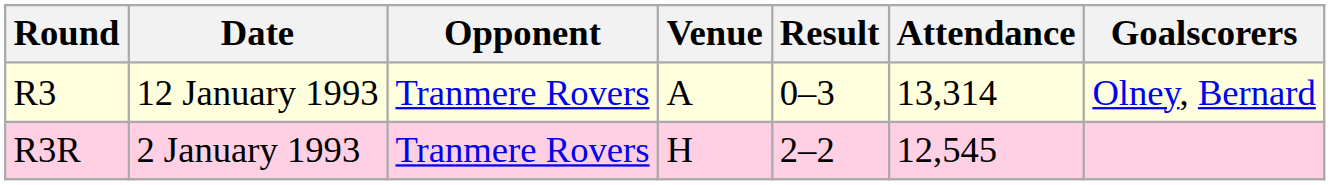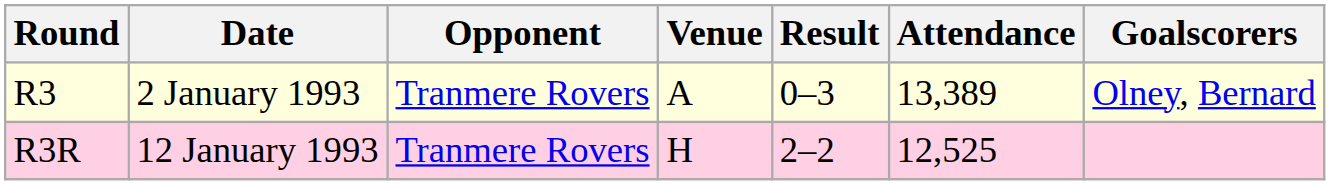 <table class="wikitable">
 <tr>
 <th>Round</th>
 <th>Date</th>
 <th>Opponent</th>
 <th>Venue</th>
 <th>Result</th>
 <th>Attendance</th>
 <th>Goalscorers</th>
 </tr>
 <tr style="background-color: #ffffdd;">
 <td>R3</td>
-<td>12 January 1993</td>
+<td>2 January 1993</td>
 <td><a href='#'>Tranmere Rovers</a></td>
 <td>A</td>
 <td>0–3</td>
-<td>13,314</td>
+<td>13,389</td>
 <td><a href='#'>Olney</a>, <a href='#'>Bernard</a></td>
 </tr>
 <tr style="background-color: #ffd0e3;">
 <td>R3R</td>
-<td>2 January 1993</td>
+<td>12 January 1993</td>
 <td><a href='#'>Tranmere Rovers</a></td>
 <td>H</td>
 <td>2–2</td>
-<td>12,545</td>
+<td>12,525</td>
 <td></td>
 </tr>
 </table>
